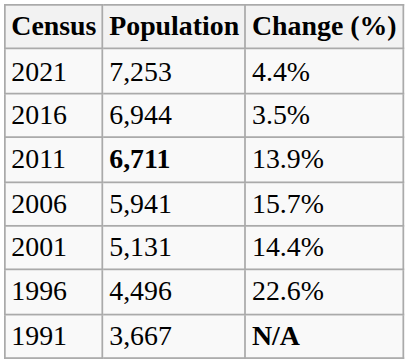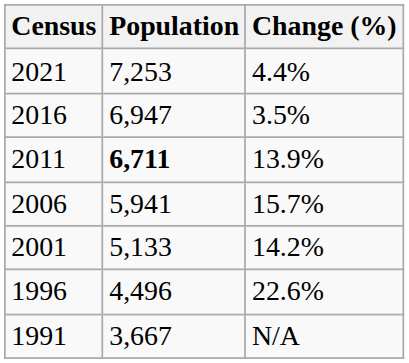 <table class="wikitable">
 <tr>
 <th>Census</th>
 <th>Population</th>
 <th>Change (%)</th>
 </tr>
 <tr>
 <td>2021</td>
 <td>7,253</td>
 <td> 4.4%</td>
 </tr>
 <tr>
 <td>2016</td>
-<td>6,944</td>
+<td>6,947</td>
 <td> 3.5%</td>
 </tr>
 <tr>
 <td>2011</td>
 <td><strong>6,711</strong></td>
 <td> 13.9%</td>
 </tr>
 <tr>
 <td>2006</td>
 <td>5,941</td>
 <td> 15.7%</td>
 </tr>
 <tr>
 <td>2001</td>
-<td>5,131</td>
-<td> 14.4%</td>
+<td>5,133</td>
+<td> 14.2%</td>
 </tr>
 <tr>
 <td>1996</td>
 <td>4,496</td>
 <td> 22.6%</td>
 </tr>
 <tr>
 <td>1991</td>
 <td>3,667</td>
-<td><strong>N/A</strong></td>
+<td>N/A</td>
 </tr>
 </table>
